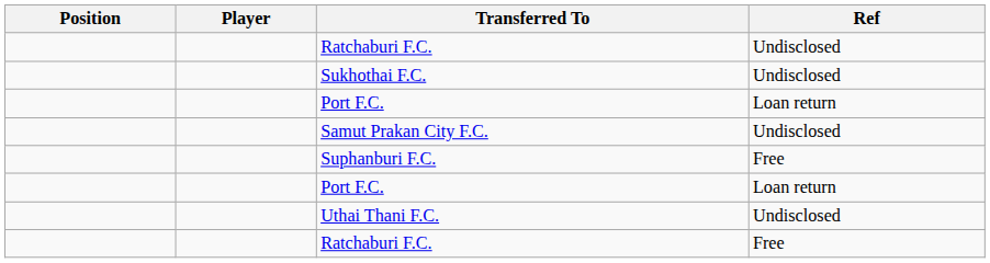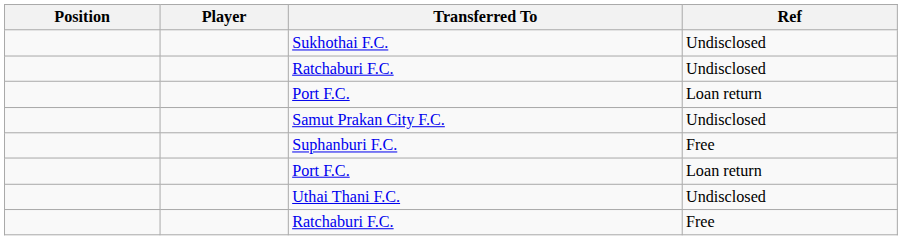 <table class="wikitable sortable" style="width:70%; text-align:center; font-size:100%; text-align:left;">
 <tr>
 <th><strong>Position</strong></th>
 <th><strong>Player</strong></th>
 <th><strong>Transferred To</strong></th>
 <th><strong>Ref</strong></th>
 </tr>
 <tr>
 <td></td>
 <td></td>
-<td> <a href='#'>Ratchaburi F.C.</a></td>
+<td> <a href='#'>Sukhothai F.C.</a></td>
 <td>Undisclosed</td>
 </tr>
 <tr>
 <td></td>
 <td></td>
-<td> <a href='#'>Sukhothai F.C.</a></td>
+<td> <a href='#'>Ratchaburi F.C.</a></td>
 <td>Undisclosed</td>
 </tr>
 <tr>
 <td></td>
 <td></td>
 <td> <a href='#'>Port F.C.</a></td>
 <td>Loan return</td>
 </tr>
 <tr>
 <td></td>
 <td></td>
 <td> <a href='#'>Samut Prakan City F.C.</a></td>
 <td>Undisclosed</td>
 </tr>
 <tr>
 <td></td>
 <td></td>
 <td> <a href='#'>Suphanburi F.C.</a></td>
 <td>Free</td>
 </tr>
 <tr>
 <td></td>
 <td></td>
 <td> <a href='#'>Port F.C.</a></td>
 <td>Loan return</td>
 </tr>
 <tr>
 <td></td>
 <td></td>
 <td> <a href='#'>Uthai Thani F.C.</a></td>
 <td>Undisclosed</td>
 </tr>
 <tr>
 <td></td>
 <td></td>
 <td> <a href='#'>Ratchaburi F.C.</a></td>
 <td>Free</td>
 </tr>
 </table>
